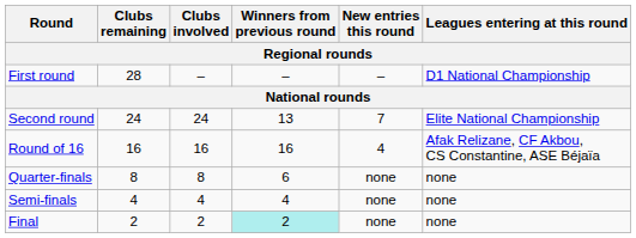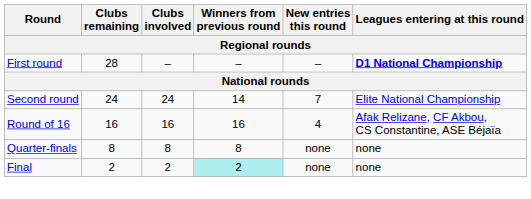 <table class="wikitable">
 <tr>
 <th>Round</th>
 <th>Clubs<br>remaining</th>
 <th>Clubs<br>involved</th>
 <th>Winners from<br>previous round</th>
 <th>New entries<br>this round</th>
 <th>Leagues entering at this round</th>
 </tr>
 <tr>
 <th colspan=6>Regional rounds</th>
 </tr>
 <tr>
 <td><a href='#'>First round</a></td>
 <td style="text-align:center;">28</td>
 <td style="text-align:center;">–</td>
 <td style="text-align:center;">–</td>
 <td style="text-align:center;">–</td>
-<td><a href='#'>D1 National Championship</a></td>
+<td><strong><a href='#'>D1 National Championship</a></strong></td>
 </tr>
 <tr>
 <th colspan=6>National rounds</th>
 </tr>
 <tr>
 <td><a href='#'>Second round</a></td>
 <td style="text-align:center;">24</td>
 <td style="text-align:center;">24</td>
-<td style="text-align:center;">13</td>
+<td style="text-align:center;">14</td>
 <td style="text-align:center;">7</td>
 <td><a href='#'>Elite National Championship</a></td>
 </tr>
 <tr>
 <td><a href='#'>Round of 16</a></td>
 <td style="text-align:center;">16</td>
 <td style="text-align:center;">16</td>
 <td style="text-align:center;">16</td>
 <td style="text-align:center;">4</td>
 <td><a href='#'>Afak Relizane</a>, <a href='#'>CF Akbou</a>,<br>CS Constantine, ASE Béjaïa</td>
 </tr>
 <tr>
 <td><a href='#'>Quarter-finals</a></td>
 <td style="text-align:center;">8</td>
 <td style="text-align:center;">8</td>
-<td style="text-align:center;">6</td>
-<td style="text-align:center;">none</td>
-<td>none</td>
-</tr>
-<tr>
-<td><a href='#'>Semi-finals</a></td>
-<td style="text-align:center;">4</td>
-<td style="text-align:center;">4</td>
-<td style="text-align:center;">4</td>
+<td style="text-align:center;">8</td>
 <td style="text-align:center;">none</td>
 <td>none</td>
 </tr>
 <tr>
 <td><a href='#'>Final</a></td>
 <td style="text-align:center;">2</td>
 <td style="text-align:center;">2</td>
 <td style="background: paleturquoise; text-align:center;">2</td>
 <td style="text-align:center;">none</td>
 <td>none</td>
 </tr>
 </table>
